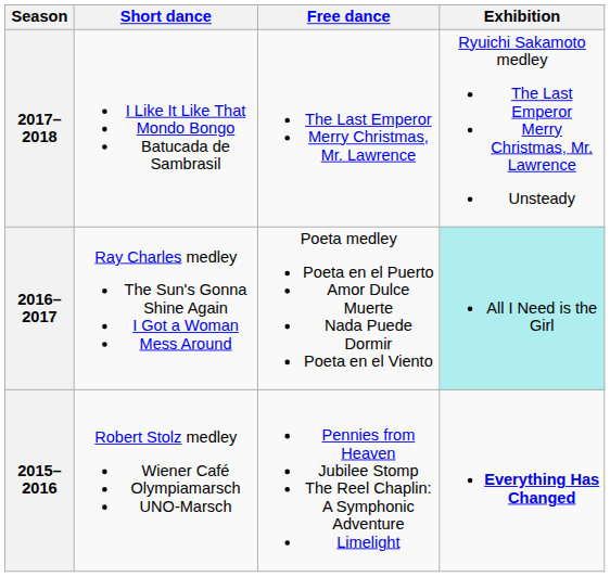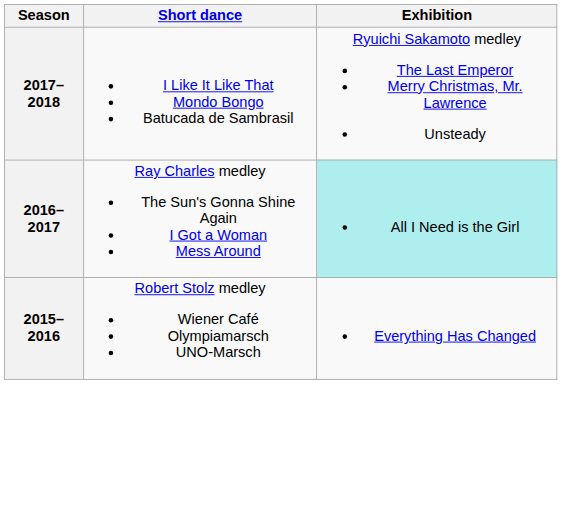 <table class="wikitable" style="text-align:center">
 <tr>
 <th>Season</th>
 <th><a href='#'>Short dance</a></th>
-<th><a href='#'>Free dance</a></th>
 <th>Exhibition</th>
 </tr>
 <tr>
 <th>2017–2018 <br></th>
 <td><br><ul><li> <a href='#'>I Like It Like That</a> <br></li><li> <a href='#'>Mondo Bongo</a> <br></li><li> Batucada de Sambrasil <br></li></ul></td>
-<td><br><ul><li><a href='#'>The Last Emperor</a> <br></li><li><a href='#'>Merry Christmas, Mr. Lawrence</a> <br></li></ul></td>
 <td><a href='#'>Ryuichi Sakamoto</a> medley<br><ul><li><a href='#'>The Last Emperor</a></li><li><a href='#'>Merry Christmas, Mr. Lawrence</a></li></ul><ul><li>Unsteady <br></li></ul></td>
 </tr>
 <tr>
 <th>2016–2017 <br></th>
 <td><a href='#'>Ray Charles</a> medley<br><ul><li> The Sun's Gonna Shine Again</li><li> <a href='#'>I Got a Woman</a></li><li> <a href='#'>Mess Around</a> <br></li></ul></td>
-<td>Poeta medley<br><ul><li>Poeta en el Puerto</li><li>Amor Dulce Muerte</li><li>Nada Puede Dormir</li><li>Poeta en el Viento <br></li></ul></td>
 <td style="background: paleturquoise;"><br><ul><li>All I Need is the Girl <br></li></ul></td>
 </tr>
 <tr>
 <th>2015–2016 <br></th>
 <td><a href='#'>Robert Stolz</a> medley<br><ul><li> Wiener Café</li><li> Olympiamarsch</li><li> UNO-Marsch <br></li></ul></td>
-<td><br><ul><li><a href='#'>Pennies from Heaven</a> <br></li><li>Jubilee Stomp <br></li><li>The Reel Chaplin: A Symphonic Adventure <br></li><li><a href='#'>Limelight</a> <br></li></ul></td>
-<td><strong><br><ul><li><a href='#'>Everything Has Changed</a> <br></li></ul></strong></td>
+<td><br><ul><li><a href='#'>Everything Has Changed</a> <br></li></ul></td>
 </tr>
 </table>
